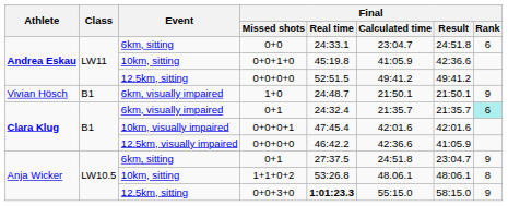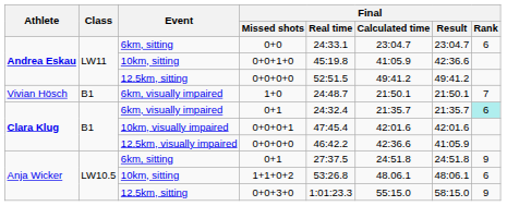 <table class=wikitable style="font-size:90%">
 <tr>
 <th rowspan=2>Athlete</th>
 <th rowspan=2>Class</th>
 <th rowspan=2>Event</th>
 <th colspan=5>Final</th>
 </tr>
 <tr style="font-size:95%">
 <th>Missed shots</th>
 <th>Real time</th>
 <th>Calculated time</th>
 <th>Result</th>
 <th>Rank</th>
 </tr>
 <tr>
 <td rowspan=3><strong><a href='#'>Andrea Eskau</a></strong></td>
 <td rowspan=3>LW11</td>
 <td><a href='#'>6km, sitting</a></td>
 <td align="center">0+0</td>
 <td align="center">24:33.1</td>
 <td align="center">23:04.7</td>
-<td align="center">24:51.8</td>
+<td align="center">23:04.7</td>
 <td align="center">6</td>
 </tr>
 <tr>
 <td><a href='#'>10km, sitting</a></td>
 <td align="center">0+0+1+0</td>
 <td align="center">45:19.8</td>
 <td align="center">41:05.9</td>
 <td align="center">42:36.6</td>
 <td align="center"></td>
 </tr>
 <tr>
 <td><a href='#'>12.5km, sitting</a></td>
 <td align="center">0+0+0+0</td>
 <td align="center">52:51.5</td>
 <td align="center">49:41.2</td>
 <td align="center">49:41.2</td>
 <td align="center"></td>
 </tr>
 <tr>
 <td><a href='#'>Vivian Hösch</a><br></td>
 <td>B1</td>
 <td><a href='#'>6km, visually impaired</a></td>
 <td align="center">1+0</td>
 <td align="center">24:48.7</td>
 <td align="center">21:50.1</td>
 <td align="center">21:50.1</td>
-<td align="center">9</td>
+<td align="center">7</td>
 </tr>
 <tr>
 <td rowspan=3><strong><a href='#'>Clara Klug</a><br></strong></td>
 <td rowspan=3>B1</td>
 <td><a href='#'>6km, visually impaired</a></td>
 <td align="center">0+1</td>
 <td align="center">24:32.4</td>
 <td align="center">21:35.7</td>
 <td align="center">21:35.7</td>
 <td align="center" style="background: paleturquoise;">6</td>
 </tr>
 <tr>
 <td><a href='#'>10km, visually impaired</a></td>
 <td align="center">0+0+0+1</td>
 <td align="center">47:45.4</td>
 <td align="center">42:01.6</td>
 <td align="center">42:01.6</td>
 <td align="center"></td>
 </tr>
 <tr>
 <td><a href='#'>12.5km, visually impaired</a></td>
 <td align="center">0+0+0+0</td>
 <td align="center">46:42.2</td>
 <td align="center">42:36.6</td>
 <td align="center">41:05.9</td>
 <td align="center"></td>
 </tr>
 <tr>
 <td rowspan=3><a href='#'>Anja Wicker</a></td>
 <td rowspan=3>LW10.5</td>
 <td><a href='#'>6km, sitting</a></td>
 <td align="center">0+1</td>
 <td align="center">27:37.5</td>
 <td align="center">24:51.8</td>
-<td align="center">23:04.7</td>
+<td align="center">24:51.8</td>
 <td align="center">9</td>
 </tr>
 <tr>
 <td><a href='#'>10km, sitting</a></td>
 <td align="center">1+1+0+2</td>
 <td align="center">53:26.8</td>
 <td align="center">48.06.1</td>
 <td align="center">48:06.1</td>
-<td align="center">8</td>
+<td align="center">6</td>
 </tr>
 <tr>
 <td><a href='#'>12.5km, sitting</a></td>
 <td align="center">0+0+3+0</td>
-<td align="center"><strong>1:01:23.3</strong></td>
+<td align="center">1:01:23.3</td>
 <td align="center">55:15.0</td>
 <td align="center">58:15.0</td>
 <td align="center">9</td>
 </tr>
 </table>
